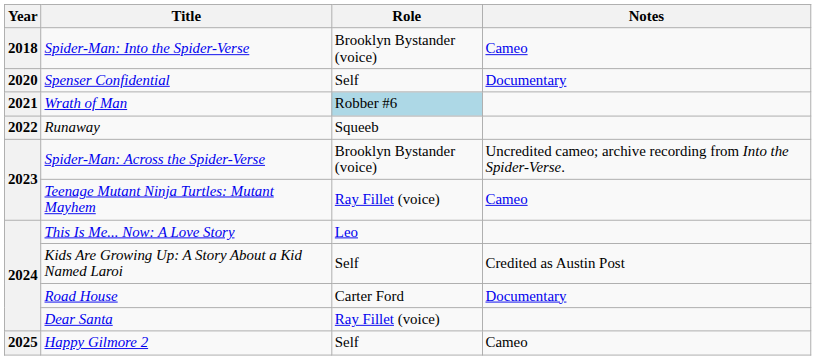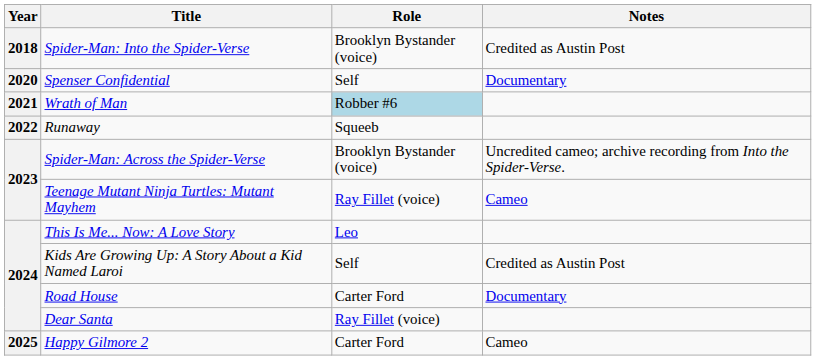 <table class="wikitable plainrowheaders sortable">
 <tr>
 <th scope="col">Year</th>
 <th scope="col">Title</th>
 <th scope="col">Role</th>
 <th scope="col" class="unsortable">Notes</th>
 </tr>
 <tr>
 <th scope="row">2018</th>
 <td><em><a href='#'>Spider-Man: Into the Spider-Verse</a></em></td>
 <td>Brooklyn Bystander (voice)</td>
-<td><a href='#'>Cameo</a></td>
+<td>Credited as Austin Post</td>
 </tr>
 <tr>
 <th scope="row">2020</th>
 <td><em><a href='#'>Spenser Confidential</a></em></td>
 <td>Self</td>
 <td><a href='#'>Documentary</a></td>
 </tr>
 <tr>
 <th scope="row">2021</th>
 <td><em><a href='#'>Wrath of Man</a></em></td>
 <td style="background: lightblue;">Robber #6</td>
 <td></td>
 </tr>
 <tr>
 <th scope="row">2022</th>
 <td><em>Runaway</em></td>
 <td>Squeeb</td>
 <td></td>
 </tr>
 <tr>
 <th scope="row" rowspan="2">2023</th>
 <td><em><a href='#'>Spider-Man: Across the Spider-Verse</a></em></td>
 <td>Brooklyn Bystander (voice)</td>
 <td>Uncredited cameo; archive recording from <em>Into the Spider-Verse</em>.</td>
 </tr>
 <tr>
 <td><em><a href='#'>Teenage Mutant Ninja Turtles: Mutant Mayhem</a></em></td>
 <td><a href='#'>Ray Fillet</a> (voice)</td>
 <td><a href='#'>Cameo</a></td>
 </tr>
 <tr>
 <th scope="row" rowspan="4">2024</th>
 <td><em><a href='#'>This Is Me... Now: A Love Story</a></em></td>
 <td><a href='#'>Leo</a></td>
 <td></td>
 </tr>
 <tr>
 <td><em>Kids Are Growing Up: A Story About a Kid Named Laroi</em></td>
 <td>Self</td>
 <td>Credited as Austin Post</td>
 </tr>
 <tr>
 <td><em><a href='#'>Road House</a></em></td>
 <td>Carter Ford</td>
 <td><a href='#'>Documentary</a></td>
 </tr>
 <tr>
 <td><em><a href='#'>Dear Santa</a></em></td>
 <td><a href='#'>Ray Fillet</a> (voice)</td>
 <td></td>
 </tr>
 <tr>
 <th scope="row">2025</th>
 <td><em><a href='#'>Happy Gilmore 2</a></em></td>
-<td>Self</td>
+<td>Carter Ford</td>
 <td>Cameo</td>
 </tr>
 </table>
